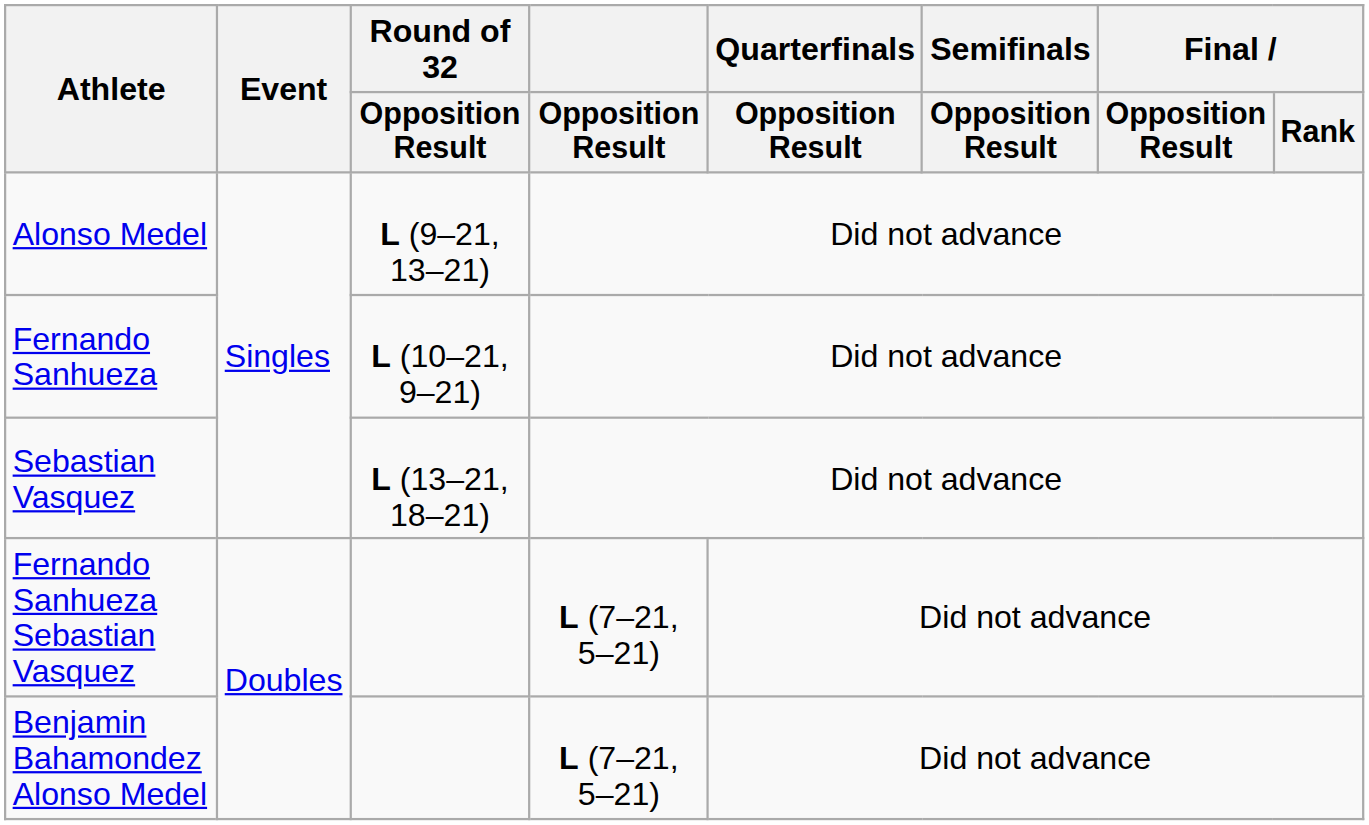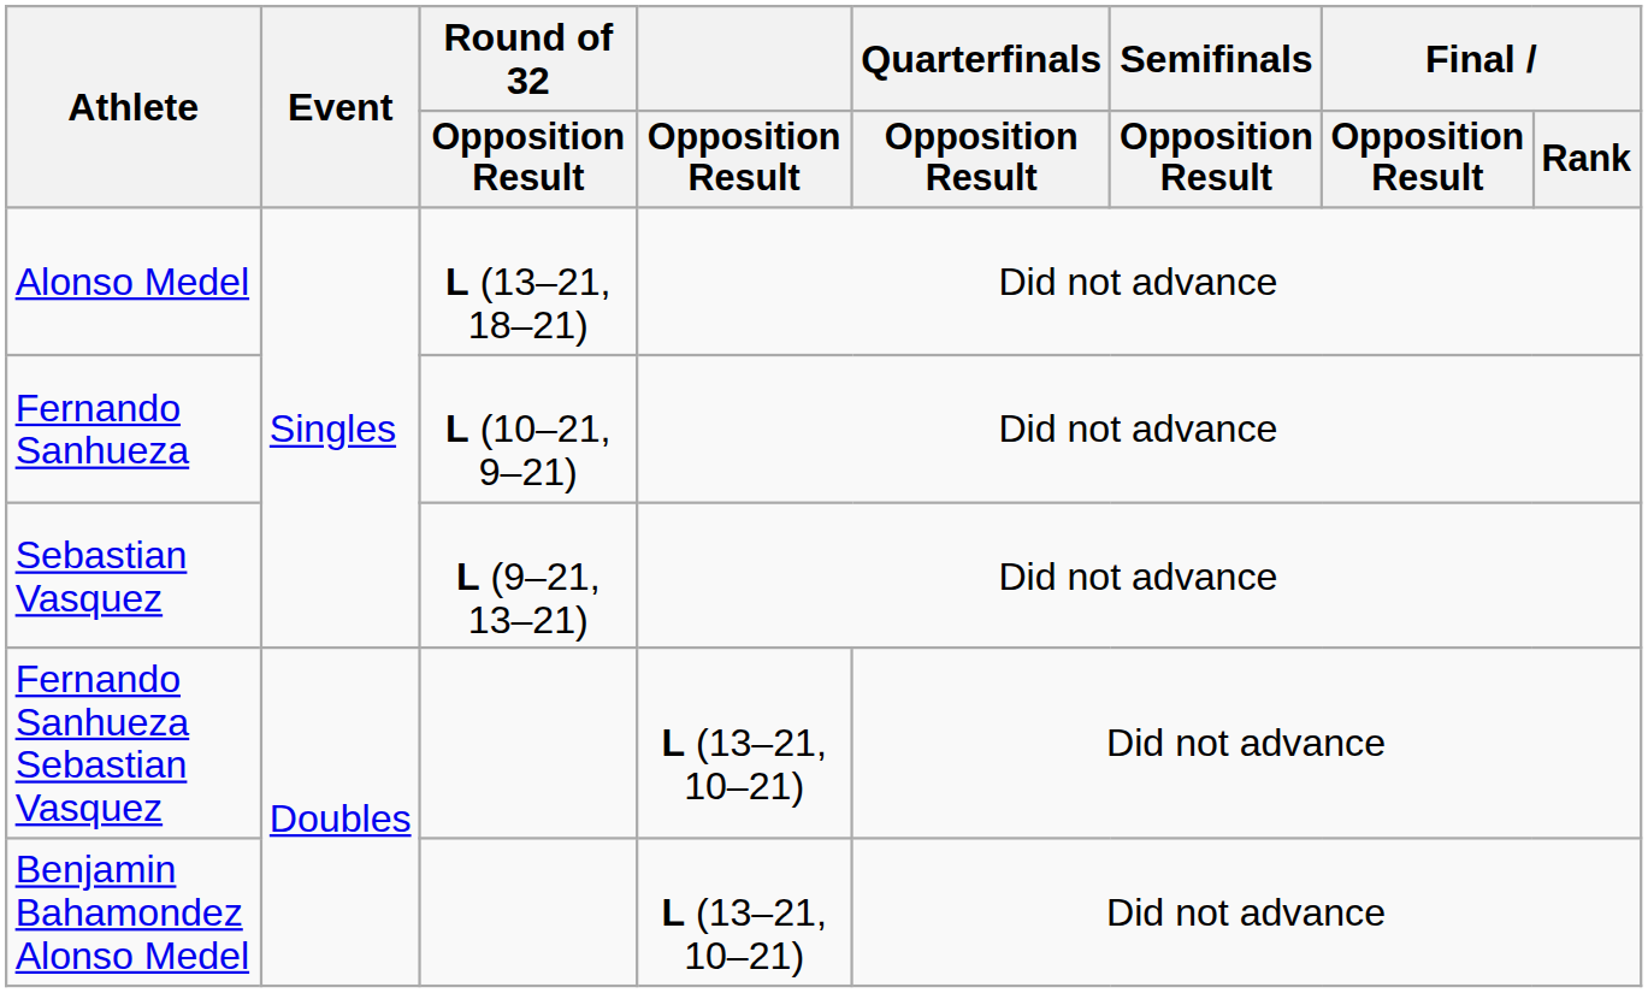 <table class=wikitable style=font-size:90%;text-align:center>
 <tr>
 <th rowspan=2>Athlete</th>
 <th rowspan=2>Event</th>
 <th>Round of 32</th>
 <th></th>
 <th>Quarterfinals</th>
 <th>Semifinals</th>
 <th colspan=2>Final / </th>
 </tr>
 <tr style=font-size:95%>
 <th>Opposition<br>Result</th>
 <th>Opposition<br>Result</th>
 <th>Opposition<br>Result</th>
 <th>Opposition<br>Result</th>
 <th>Opposition<br>Result</th>
 <th>Rank</th>
 </tr>
 <tr>
 <td style="text-align:left"><a href='#'>Alonso Medel</a></td>
 <td align="left" rowspan=3><a href='#'>Singles</a></td>
-<td><br><strong>L</strong> (9–21, 13–21)</td>
+<td><br><strong>L</strong> (13–21, 18–21)</td>
 <td colspan="5">Did not advance</td>
 </tr>
 <tr>
 <td style="text-align:left"><a href='#'>Fernando Sanhueza</a></td>
 <td><br><strong>L</strong> (10–21, 9–21)</td>
 <td colspan="5">Did not advance</td>
 </tr>
 <tr>
 <td style="text-align:left"><a href='#'>Sebastian Vasquez</a></td>
-<td><br><strong>L</strong> (13–21, 18–21)</td>
+<td><br><strong>L</strong> (9–21, 13–21)</td>
 <td colspan="5">Did not advance</td>
 </tr>
 <tr>
 <td style="text-align:left"><a href='#'>Fernando Sanhueza</a><br><a href='#'>Sebastian Vasquez</a></td>
 <td align="left" rowspan=2><a href='#'>Doubles</a></td>
 <td></td>
-<td><br><strong>L</strong> (7–21, 5–21)</td>
+<td><br><strong>L</strong> (13–21, 10–21)</td>
 <td style="text-align:center" colspan="4">Did not advance</td>
 </tr>
 <tr>
 <td style="text-align:left"><a href='#'>Benjamin Bahamondez</a><br><a href='#'>Alonso Medel</a></td>
 <td></td>
-<td><br><strong>L</strong> (7–21, 5–21)</td>
+<td><br><strong>L</strong> (13–21, 10–21)</td>
 <td style="text-align:center" colspan="4">Did not advance</td>
 </tr>
 </table>
